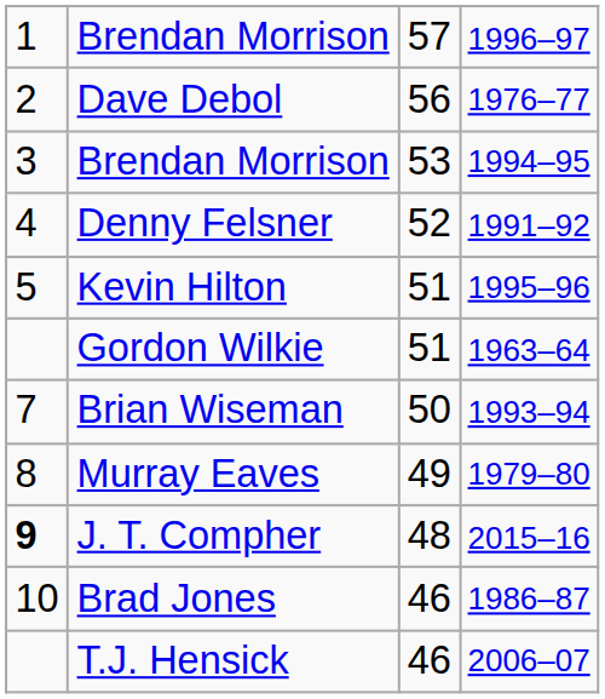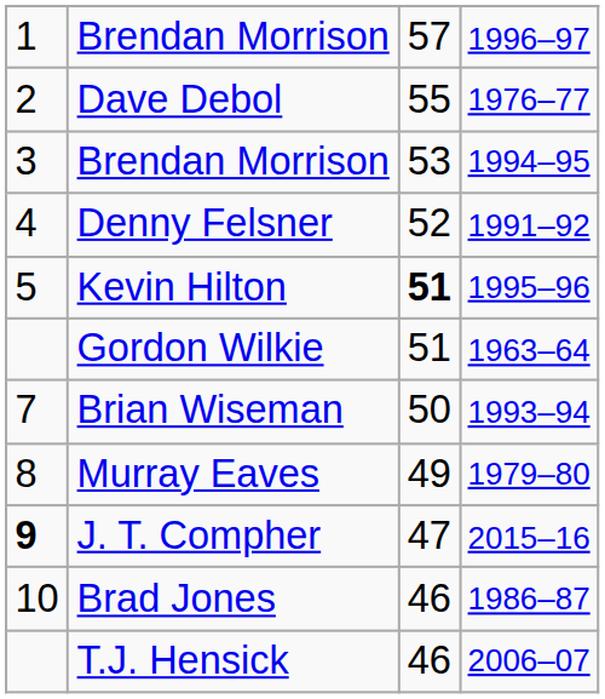 <table class="wikitable">
 <tr>
 </tr>
 <tr>
 <td>1</td>
 <td><a href='#'>Brendan Morrison</a></td>
 <td>57</td>
 <td style="font-size:80%;"><a href='#'>1996–97</a></td>
 </tr>
 <tr>
 <td>2</td>
 <td><a href='#'>Dave Debol</a></td>
-<td>56</td>
+<td>55</td>
 <td style="font-size:80%;"><a href='#'>1976–77</a></td>
 </tr>
 <tr>
 <td>3</td>
 <td><a href='#'>Brendan Morrison</a></td>
 <td>53</td>
 <td style="font-size:80%;"><a href='#'>1994–95</a></td>
 </tr>
 <tr>
 <td>4</td>
 <td><a href='#'>Denny Felsner</a></td>
 <td>52</td>
 <td style="font-size:80%;"><a href='#'>1991–92</a></td>
 </tr>
 <tr>
 <td>5</td>
 <td><a href='#'>Kevin Hilton</a></td>
-<td>51</td>
+<td><strong>51</strong></td>
 <td style="font-size:80%;"><a href='#'>1995–96</a></td>
 </tr>
 <tr>
 <td></td>
 <td><a href='#'>Gordon Wilkie</a></td>
 <td>51</td>
 <td style="font-size:80%;"><a href='#'>1963–64</a></td>
 </tr>
 <tr>
 <td>7</td>
 <td><a href='#'>Brian Wiseman</a></td>
 <td>50</td>
 <td style="font-size:80%;"><a href='#'>1993–94</a></td>
 </tr>
 <tr>
 <td>8</td>
 <td><a href='#'>Murray Eaves</a></td>
 <td>49</td>
 <td style="font-size:80%;"><a href='#'>1979–80</a></td>
 </tr>
 <tr>
 <td><strong>9</strong></td>
 <td><a href='#'>J. T. Compher</a></td>
-<td>48</td>
+<td>47</td>
 <td style="font-size:80%;"><a href='#'>2015–16</a></td>
 </tr>
 <tr>
 <td>10</td>
 <td><a href='#'>Brad Jones</a></td>
 <td>46</td>
 <td style="font-size:80%;"><a href='#'>1986–87</a></td>
 </tr>
 <tr>
 <td></td>
 <td><a href='#'>T.J. Hensick</a></td>
 <td>46</td>
 <td style="font-size:80%;"><a href='#'>2006–07</a></td>
 </tr>
 </table>
